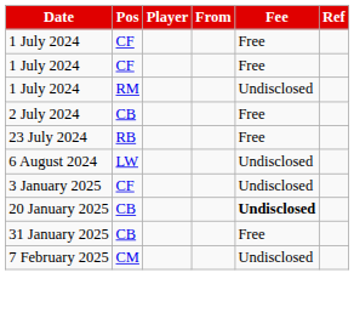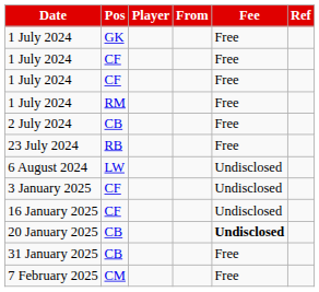 <table class="wikitable plainrowheaders sortable">
 <tr>
 <th style="color:#ffffff; background:#E00000;">Date</th>
 <th style="color:#ffffff; background:#E00000;">Pos</th>
 <th style="color:#ffffff; background:#E00000;">Player</th>
 <th style="color:#ffffff; background:#E00000;">From</th>
 <th style="color:#ffffff; background:#E00000;">Fee</th>
 <th style="color:#ffffff; background:#E00000;">Ref</th>
+</tr>
+<tr>
+<td>1 July 2024</td>
+<td><a href='#'>GK</a></td>
+<td></td>
+<td></td>
+<td>Free</td>
+<td></td>
 </tr>
 <tr>
 <td>1 July 2024</td>
 <td><a href='#'>CF</a></td>
 <td></td>
 <td></td>
 <td>Free</td>
 <td></td>
 </tr>
 <tr>
 <td>1 July 2024</td>
 <td><a href='#'>CF</a></td>
 <td></td>
 <td></td>
 <td>Free</td>
 <td></td>
 </tr>
 <tr>
 <td>1 July 2024</td>
 <td><a href='#'>RM</a></td>
 <td></td>
 <td></td>
-<td>Undisclosed</td>
+<td>Free</td>
 <td></td>
 </tr>
 <tr>
 <td>2 July 2024</td>
 <td><a href='#'>CB</a></td>
 <td></td>
 <td></td>
 <td>Free</td>
 <td></td>
 </tr>
 <tr>
 <td>23 July 2024</td>
 <td><a href='#'>RB</a></td>
 <td></td>
 <td></td>
 <td>Free</td>
 <td></td>
 </tr>
 <tr>
 <td>6 August 2024</td>
 <td><a href='#'>LW</a></td>
 <td></td>
 <td></td>
 <td>Undisclosed</td>
 <td></td>
 </tr>
 <tr>
 <td>3 January 2025</td>
 <td><a href='#'>CF</a></td>
 <td></td>
 <td></td>
 <td>Undisclosed</td>
 <td></td>
 </tr>
 <tr>
+<td>16 January 2025</td>
+<td><a href='#'>CF</a></td>
+<td></td>
+<td></td>
+<td>Undisclosed</td>
+<td></td>
+</tr>
+<tr>
 <td>20 January 2025</td>
 <td><a href='#'>CB</a></td>
 <td></td>
 <td></td>
 <td><strong>Undisclosed</strong></td>
 <td></td>
 </tr>
 <tr>
 <td>31 January 2025</td>
 <td><a href='#'>CB</a></td>
 <td></td>
 <td></td>
 <td>Free</td>
 <td></td>
 </tr>
 <tr>
 <td>7 February 2025</td>
 <td><a href='#'>CM</a></td>
 <td></td>
 <td></td>
-<td>Undisclosed</td>
+<td>Free</td>
 <td></td>
 </tr>
 </table>
